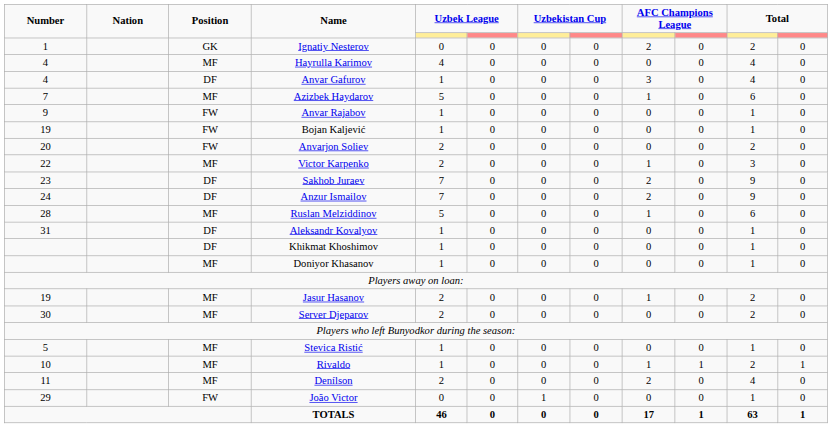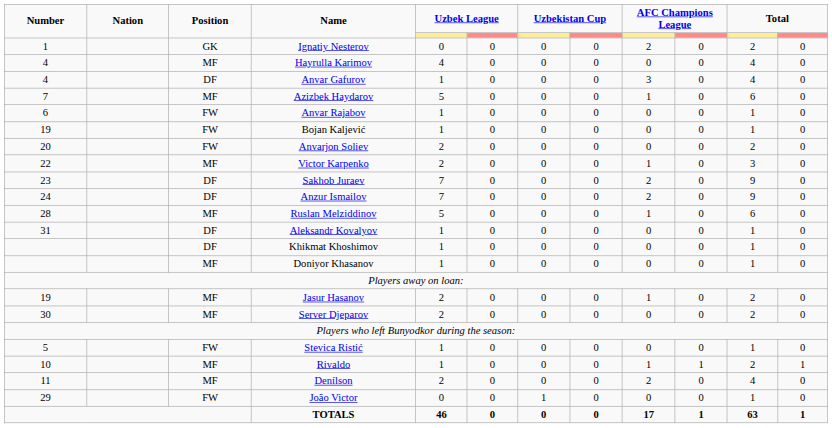 <table class="wikitable" style="font-size: 100%; text-align: center;">
 <tr>
 <td rowspan="2" width="10%" align="center"><strong>Number</strong></td>
 <td rowspan="2" width="10%" align="center"><strong>Nation</strong></td>
 <td rowspan="2" width="10%" align="center"><strong>Position</strong></td>
 <td rowspan="2" width="20%" align="center"><strong>Name</strong></td>
 <td colspan="2" align="center"><strong><a href='#'>Uzbek League</a></strong></td>
 <td colspan="2" align="center"><strong><a href='#'>Uzbekistan Cup</a></strong></td>
 <td colspan="2" align="center"><strong><a href='#'>AFC Champions League</a></strong></td>
 <td colspan="2" align="center"><strong>Total</strong></td>
 </tr>
 <tr>
 <th width=80 style="background: #FFEE99"></th>
 <th width=80 style="background: #FF8888"></th>
 <th width=80 style="background: #FFEE99"></th>
 <th width=80 style="background: #FF8888"></th>
 <th width=80 style="background: #FFEE99"></th>
 <th width=80 style="background: #FF8888"></th>
 <th width=80 style="background: #FFEE99"></th>
 <th width=80 style="background: #FF8888"></th>
 </tr>
 <tr>
 <td>1</td>
 <td></td>
 <td>GK</td>
 <td><a href='#'>Ignatiy Nesterov</a></td>
 <td>0</td>
 <td>0</td>
 <td>0</td>
 <td>0</td>
 <td>2</td>
 <td>0</td>
 <td>2</td>
 <td>0</td>
 </tr>
 <tr>
 <td>4</td>
 <td></td>
 <td>MF</td>
 <td><a href='#'>Hayrulla Karimov</a></td>
 <td>4</td>
 <td>0</td>
 <td>0</td>
 <td>0</td>
 <td>0</td>
 <td>0</td>
 <td>4</td>
 <td>0</td>
 </tr>
 <tr>
 <td>4</td>
 <td></td>
 <td>DF</td>
 <td><a href='#'>Anvar Gafurov</a></td>
 <td>1</td>
 <td>0</td>
 <td>0</td>
 <td>0</td>
 <td>3</td>
 <td>0</td>
 <td>4</td>
 <td>0</td>
 </tr>
 <tr>
 <td>7</td>
 <td></td>
 <td>MF</td>
 <td><a href='#'>Azizbek Haydarov</a></td>
 <td>5</td>
 <td>0</td>
 <td>0</td>
 <td>0</td>
 <td>1</td>
 <td>0</td>
 <td>6</td>
 <td>0</td>
 </tr>
 <tr>
-<td>9</td>
+<td>6</td>
 <td></td>
 <td>FW</td>
 <td><a href='#'>Anvar Rajabov</a></td>
 <td>1</td>
 <td>0</td>
 <td>0</td>
 <td>0</td>
 <td>0</td>
 <td>0</td>
 <td>1</td>
 <td>0</td>
 </tr>
 <tr>
 <td>19</td>
 <td></td>
 <td>FW</td>
 <td>Bojan Kaljević</td>
 <td>1</td>
 <td>0</td>
 <td>0</td>
 <td>0</td>
 <td>0</td>
 <td>0</td>
 <td>1</td>
 <td>0</td>
 </tr>
 <tr>
 <td>20</td>
 <td></td>
 <td>FW</td>
 <td><a href='#'>Anvarjon Soliev</a></td>
 <td>2</td>
 <td>0</td>
 <td>0</td>
 <td>0</td>
 <td>0</td>
 <td>0</td>
 <td>2</td>
 <td>0</td>
 </tr>
 <tr>
 <td>22</td>
 <td></td>
 <td>MF</td>
 <td><a href='#'>Victor Karpenko</a></td>
 <td>2</td>
 <td>0</td>
 <td>0</td>
 <td>0</td>
 <td>1</td>
 <td>0</td>
 <td>3</td>
 <td>0</td>
 </tr>
 <tr>
 <td>23</td>
 <td></td>
 <td>DF</td>
 <td><a href='#'>Sakhob Juraev</a></td>
 <td>7</td>
 <td>0</td>
 <td>0</td>
 <td>0</td>
 <td>2</td>
 <td>0</td>
 <td>9</td>
 <td>0</td>
 </tr>
 <tr>
 <td>24</td>
 <td></td>
 <td>DF</td>
 <td><a href='#'>Anzur Ismailov</a></td>
 <td>7</td>
 <td>0</td>
 <td>0</td>
 <td>0</td>
 <td>2</td>
 <td>0</td>
 <td>9</td>
 <td>0</td>
 </tr>
 <tr>
 <td>28</td>
 <td></td>
 <td>MF</td>
 <td><a href='#'>Ruslan Melziddinov</a></td>
 <td>5</td>
 <td>0</td>
 <td>0</td>
 <td>0</td>
 <td>1</td>
 <td>0</td>
 <td>6</td>
 <td>0</td>
 </tr>
 <tr>
 <td>31</td>
 <td></td>
 <td>DF</td>
 <td><a href='#'>Aleksandr Kovalyov</a></td>
 <td>1</td>
 <td>0</td>
 <td>0</td>
 <td>0</td>
 <td>0</td>
 <td>0</td>
 <td>1</td>
 <td>0</td>
 </tr>
 <tr>
 <td></td>
 <td></td>
 <td>DF</td>
 <td>Khikmat Khoshimov</td>
 <td>1</td>
 <td>0</td>
 <td>0</td>
 <td>0</td>
 <td>0</td>
 <td>0</td>
 <td>1</td>
 <td>0</td>
 </tr>
 <tr>
 <td></td>
 <td></td>
 <td>MF</td>
 <td>Doniyor Khasanov</td>
 <td>1</td>
 <td>0</td>
 <td>0</td>
 <td>0</td>
 <td>0</td>
 <td>0</td>
 <td>1</td>
 <td>0</td>
 </tr>
 <tr>
 <td colspan="14"><em>Players away on loan:</em></td>
 </tr>
 <tr>
 <td>19</td>
 <td></td>
 <td>MF</td>
 <td><a href='#'>Jasur Hasanov</a></td>
 <td>2</td>
 <td>0</td>
 <td>0</td>
 <td>0</td>
 <td>1</td>
 <td>0</td>
 <td>2</td>
 <td>0</td>
 </tr>
 <tr>
 <td>30</td>
 <td></td>
 <td>MF</td>
 <td><a href='#'>Server Djeparov</a></td>
 <td>2</td>
 <td>0</td>
 <td>0</td>
 <td>0</td>
 <td>0</td>
 <td>0</td>
 <td>2</td>
 <td>0</td>
 </tr>
 <tr>
 <td colspan="14"><em>Players who left Bunyodkor during the season:</em></td>
 </tr>
 <tr>
 <td>5</td>
 <td></td>
-<td>MF</td>
+<td>FW</td>
 <td><a href='#'>Stevica Ristić</a></td>
 <td>1</td>
 <td>0</td>
 <td>0</td>
 <td>0</td>
 <td>0</td>
 <td>0</td>
 <td>1</td>
 <td>0</td>
 </tr>
 <tr>
 <td>10</td>
 <td></td>
 <td>MF</td>
 <td><a href='#'>Rivaldo</a></td>
 <td>1</td>
 <td>0</td>
 <td>0</td>
 <td>0</td>
 <td>1</td>
 <td>1</td>
 <td>2</td>
 <td>1</td>
 </tr>
 <tr>
 <td>11</td>
 <td></td>
 <td>MF</td>
 <td><a href='#'>Denílson</a></td>
 <td>2</td>
 <td>0</td>
 <td>0</td>
 <td>0</td>
 <td>2</td>
 <td>0</td>
 <td>4</td>
 <td>0</td>
 </tr>
 <tr>
 <td>29</td>
 <td></td>
 <td>FW</td>
 <td><a href='#'>João Victor</a></td>
 <td>0</td>
 <td>0</td>
 <td>1</td>
 <td>0</td>
 <td>0</td>
 <td>0</td>
 <td>1</td>
 <td>0</td>
 </tr>
 <tr>
 <td colspan="3"></td>
 <td><strong>TOTALS</strong></td>
 <td><strong>46</strong></td>
 <td><strong>0</strong></td>
 <td><strong>0</strong></td>
 <td><strong>0</strong></td>
 <td><strong>17</strong></td>
 <td><strong>1</strong></td>
 <td><strong>63</strong></td>
 <td><strong>1</strong></td>
 </tr>
 </table>
